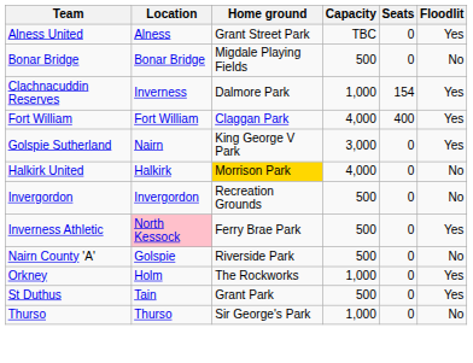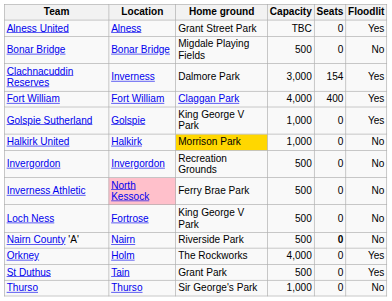 <table class="wikitable sortable">
 <tr>
 <th>Team</th>
 <th>Location</th>
 <th>Home ground</th>
 <th data-sort-type="number">Capacity</th>
 <th data-sort-type="number">Seats</th>
 <th>Floodlit</th>
 </tr>
 <tr>
 <td><a href='#'>Alness United</a></td>
 <td><a href='#'>Alness</a></td>
 <td>Grant Street Park</td>
 <td align=right>TBC</td>
 <td align=right>0</td>
 <td align=right>Yes</td>
 </tr>
 <tr>
 <td><a href='#'>Bonar Bridge</a></td>
 <td><a href='#'>Bonar Bridge</a></td>
 <td>Migdale Playing Fields</td>
 <td align=right>500</td>
 <td align=right>0</td>
 <td align=right>No</td>
 </tr>
 <tr>
 <td><a href='#'>Clachnacuddin Reserves</a></td>
 <td><a href='#'>Inverness</a></td>
 <td>Dalmore Park</td>
-<td align=right>1,000</td>
+<td align=right>3,000</td>
 <td align=right>154</td>
 <td align=right>Yes</td>
 </tr>
 <tr>
 <td><a href='#'>Fort William</a> </td>
 <td><a href='#'>Fort William</a></td>
 <td><a href='#'>Claggan Park</a></td>
 <td align=right>4,000</td>
 <td align=right>400</td>
 <td align=right>Yes</td>
 </tr>
 <tr>
 <td><a href='#'>Golspie Sutherland</a> </td>
-<td><a href='#'>Nairn</a></td>
+<td><a href='#'>Golspie</a></td>
 <td>King George V Park</td>
-<td align=right>3,000</td>
+<td align=right>1,000</td>
 <td align=right>0</td>
 <td align=right>Yes</td>
 </tr>
 <tr>
 <td><a href='#'>Halkirk United</a></td>
 <td><a href='#'>Halkirk</a></td>
 <td style="background: gold;">Morrison Park</td>
-<td align=right>4,000</td>
+<td align=right>1,000</td>
 <td align=right>0</td>
 <td align=right>No</td>
 </tr>
 <tr>
 <td><a href='#'>Invergordon</a></td>
 <td><a href='#'>Invergordon</a></td>
 <td>Recreation Grounds</td>
 <td align=right>500</td>
 <td align=right>0</td>
 <td align=right>No</td>
 </tr>
 <tr>
 <td><a href='#'>Inverness Athletic</a></td>
 <td style="background: pink;"><a href='#'>North Kessock</a></td>
 <td>Ferry Brae Park</td>
 <td align=right>500</td>
 <td align=right>0</td>
-<td align=right>Yes</td>
+<td align=right>No</td>
+</tr>
+<tr>
+<td><a href='#'>Loch Ness</a></td>
+<td><a href='#'>Fortrose</a></td>
+<td>King George V Park</td>
+<td align=right>500</td>
+<td align=right>0</td>
+<td align=right>No</td>
 </tr>
 <tr>
 <td><a href='#'>Nairn County</a> 'A'</td>
-<td><a href='#'>Golspie</a></td>
+<td><a href='#'>Nairn</a></td>
 <td>Riverside Park</td>
 <td align=right>500</td>
-<td align=right>0</td>
+<td align=right><strong>0</strong></td>
 <td align=right>No</td>
 </tr>
 <tr>
 <td><a href='#'>Orkney</a></td>
 <td><a href='#'>Holm</a></td>
 <td>The Rockworks</td>
-<td align=right>1,000</td>
+<td align=right>4,000</td>
 <td align=right>0</td>
 <td align=right>Yes</td>
 </tr>
 <tr>
 <td><a href='#'>St Duthus</a></td>
 <td><a href='#'>Tain</a></td>
 <td>Grant Park</td>
 <td align=right>500</td>
 <td align=right>0</td>
 <td align=right>Yes</td>
 </tr>
 <tr>
 <td><a href='#'>Thurso</a></td>
 <td><a href='#'>Thurso</a></td>
 <td>Sir George's Park</td>
 <td align=right>1,000</td>
 <td align=right>0</td>
 <td align=right>No</td>
 </tr>
 </table>
